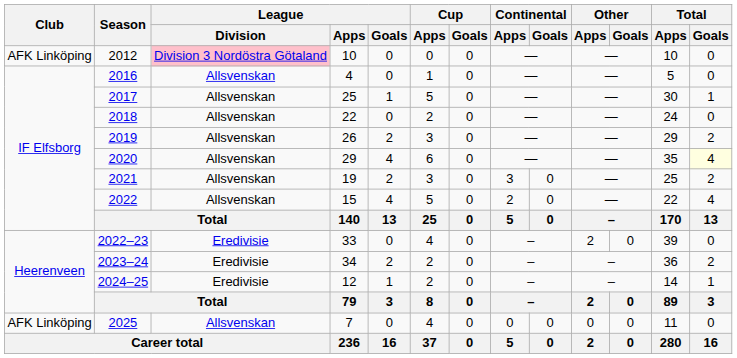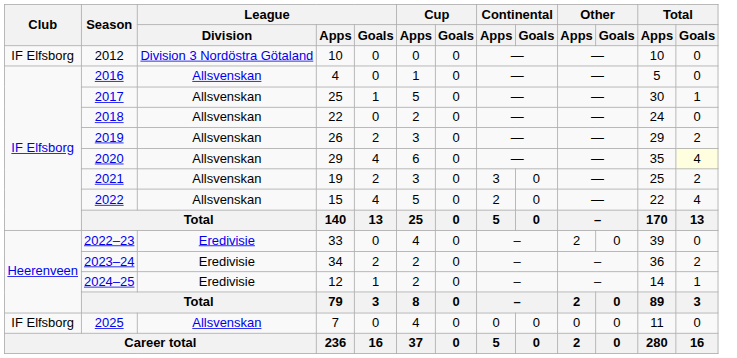 <table class="wikitable" style="text-align:center">
 <tr>
 <th rowspan="2">Club</th>
 <th rowspan="2">Season</th>
 <th colspan="3">League</th>
 <th colspan="2">Cup</th>
 <th colspan="2">Continental</th>
 <th colspan="2">Other</th>
 <th colspan="2">Total</th>
 </tr>
 <tr>
 <th>Division</th>
 <th>Apps</th>
 <th>Goals</th>
 <th>Apps</th>
 <th>Goals</th>
 <th>Apps</th>
 <th>Goals</th>
 <th>Apps</th>
 <th>Goals</th>
 <th>Apps</th>
 <th>Goals</th>
 </tr>
 <tr>
-<td>AFK Linköping</td>
+<td>IF Elfsborg</td>
 <td>2012</td>
-<td style="background: pink;"><a href='#'>Division 3 Nordöstra Götaland</a></td>
+<td><a href='#'>Division 3 Nordöstra Götaland</a></td>
 <td>10</td>
 <td>0</td>
 <td>0</td>
 <td>0</td>
 <td colspan="2">—</td>
 <td colspan="2">—</td>
 <td>10</td>
 <td>0</td>
 </tr>
 <tr>
 <td rowspan="8"><a href='#'>IF Elfsborg</a></td>
 <td><a href='#'>2016</a></td>
 <td><a href='#'>Allsvenskan</a></td>
 <td>4</td>
 <td>0</td>
 <td>1</td>
 <td>0</td>
 <td colspan="2">—</td>
 <td colspan="2">—</td>
 <td>5</td>
 <td>0</td>
 </tr>
 <tr>
 <td><a href='#'>2017</a></td>
 <td>Allsvenskan</td>
 <td>25</td>
 <td>1</td>
 <td>5</td>
 <td>0</td>
 <td colspan="2">—</td>
 <td colspan="2">—</td>
 <td>30</td>
 <td>1</td>
 </tr>
 <tr>
 <td><a href='#'>2018</a></td>
 <td>Allsvenskan</td>
 <td>22</td>
 <td>0</td>
 <td>2</td>
 <td>0</td>
 <td colspan="2">—</td>
 <td colspan="2">—</td>
 <td>24</td>
 <td>0</td>
 </tr>
 <tr>
 <td><a href='#'>2019</a></td>
 <td>Allsvenskan</td>
 <td>26</td>
 <td>2</td>
 <td>3</td>
 <td>0</td>
 <td colspan="2">—</td>
 <td colspan="2">—</td>
 <td>29</td>
 <td>2</td>
 </tr>
 <tr>
 <td><a href='#'>2020</a></td>
 <td>Allsvenskan</td>
 <td>29</td>
 <td>4</td>
 <td>6</td>
 <td>0</td>
 <td colspan="2">—</td>
 <td colspan="2">—</td>
 <td>35</td>
 <td style="background: lightyellow;">4</td>
 </tr>
 <tr>
 <td><a href='#'>2021</a></td>
 <td>Allsvenskan</td>
 <td>19</td>
 <td>2</td>
 <td>3</td>
 <td>0</td>
 <td>3</td>
 <td>0</td>
 <td colspan="2">—</td>
 <td>25</td>
 <td>2</td>
 </tr>
 <tr>
 <td><a href='#'>2022</a></td>
 <td>Allsvenskan</td>
 <td>15</td>
 <td>4</td>
 <td>5</td>
 <td>0</td>
 <td>2</td>
 <td>0</td>
 <td colspan="2">—</td>
 <td>22</td>
 <td>4</td>
 </tr>
 <tr>
 <th colspan="2">Total</th>
 <th>140</th>
 <th>13</th>
 <th>25</th>
 <th>0</th>
 <th>5</th>
 <th>0</th>
 <th colspan="2">–</th>
 <th>170</th>
 <th>13</th>
 </tr>
 <tr>
 <td rowspan="4"><a href='#'>Heerenveen</a></td>
 <td><a href='#'>2022–23</a></td>
 <td><a href='#'>Eredivisie</a></td>
 <td>33</td>
 <td>0</td>
 <td>4</td>
 <td>0</td>
 <td colspan="2">–</td>
 <td>2</td>
 <td>0</td>
 <td>39</td>
 <td>0</td>
 </tr>
 <tr>
 <td><a href='#'>2023–24</a></td>
 <td>Eredivisie</td>
 <td>34</td>
 <td>2</td>
 <td>2</td>
 <td>0</td>
 <td colspan="2">–</td>
 <td colspan="2">–</td>
 <td>36</td>
 <td>2</td>
 </tr>
 <tr>
 <td><a href='#'>2024–25</a></td>
 <td>Eredivisie</td>
 <td>12</td>
 <td>1</td>
 <td>2</td>
 <td>0</td>
 <td colspan="2">–</td>
 <td colspan="2">–</td>
 <td>14</td>
 <td>1</td>
 </tr>
 <tr>
 <th colspan="2">Total</th>
 <th>79</th>
 <th>3</th>
 <th>8</th>
 <th>0</th>
 <th colspan="2">–</th>
 <th>2</th>
 <th>0</th>
 <th>89</th>
 <th>3</th>
 </tr>
 <tr>
-<td>AFK Linköping</td>
+<td>IF Elfsborg</td>
 <td><a href='#'>2025</a></td>
 <td><a href='#'>Allsvenskan</a></td>
 <td>7</td>
 <td>0</td>
 <td>4</td>
 <td>0</td>
 <td>0</td>
 <td>0</td>
 <td>0</td>
 <td>0</td>
 <td>11</td>
 <td>0</td>
 </tr>
 <tr>
 <th colspan="3">Career total</th>
 <th>236</th>
 <th>16</th>
 <th>37</th>
 <th>0</th>
 <th>5</th>
 <th>0</th>
 <th>2</th>
 <th>0</th>
 <th>280</th>
 <th>16</th>
 </tr>
 </table>
